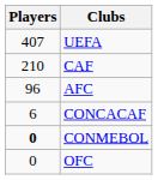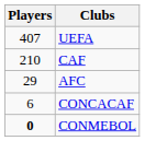 <table class="wikitable">
 <tr>
 <th>Players</th>
 <th>Clubs</th>
 </tr>
 <tr>
 <td align=center>407</td>
 <td><a href='#'>UEFA</a></td>
 </tr>
 <tr>
 <td align=center>210</td>
 <td><a href='#'>CAF</a></td>
 </tr>
 <tr>
-<td align=center>96</td>
+<td align=center>29</td>
 <td><a href='#'>AFC</a></td>
 </tr>
 <tr>
 <td align=center>6</td>
 <td><a href='#'>CONCACAF</a></td>
 </tr>
 <tr>
 <td align=center><strong>0</strong></td>
 <td><a href='#'>CONMEBOL</a></td>
 </tr>
-<tr>
-<td align=center>0</td>
-<td><a href='#'>OFC</a></td>
-</tr>
 </table>
